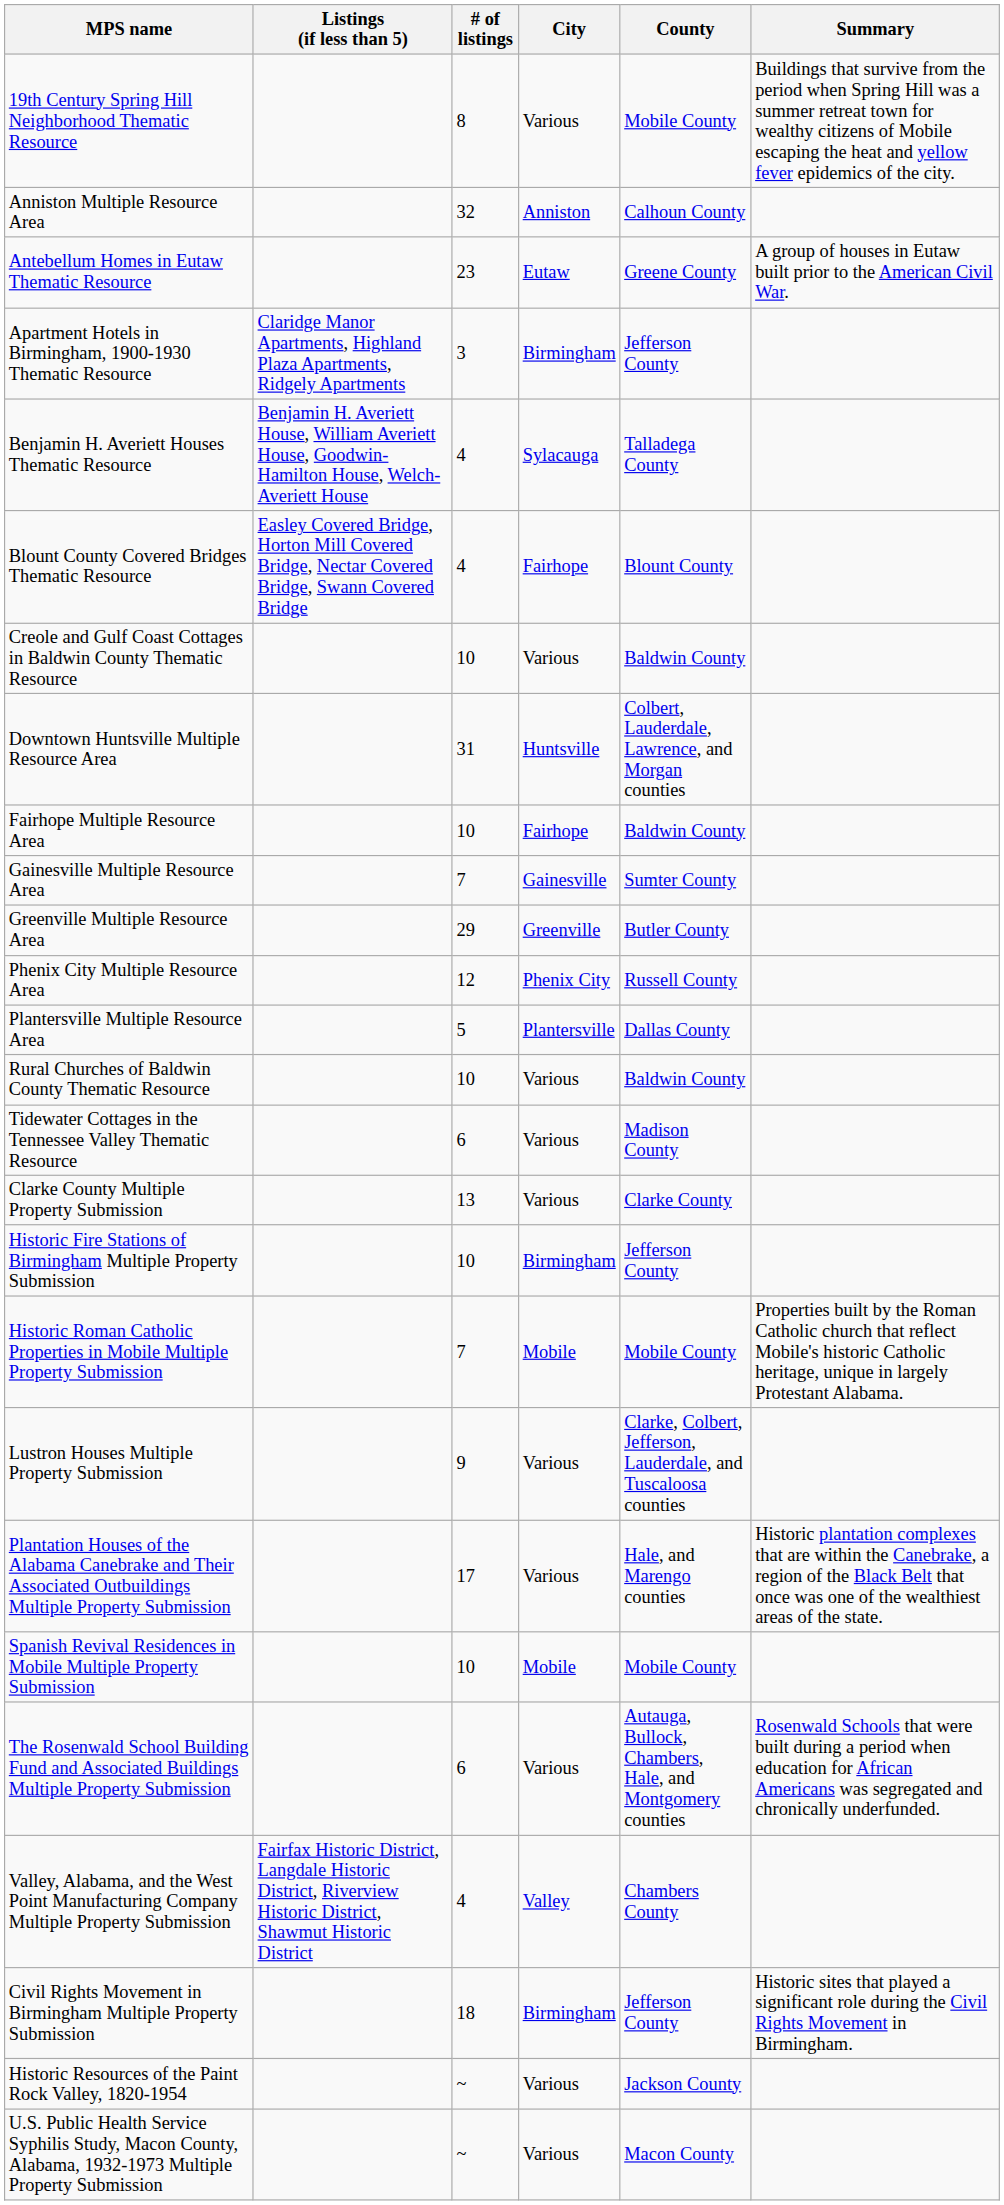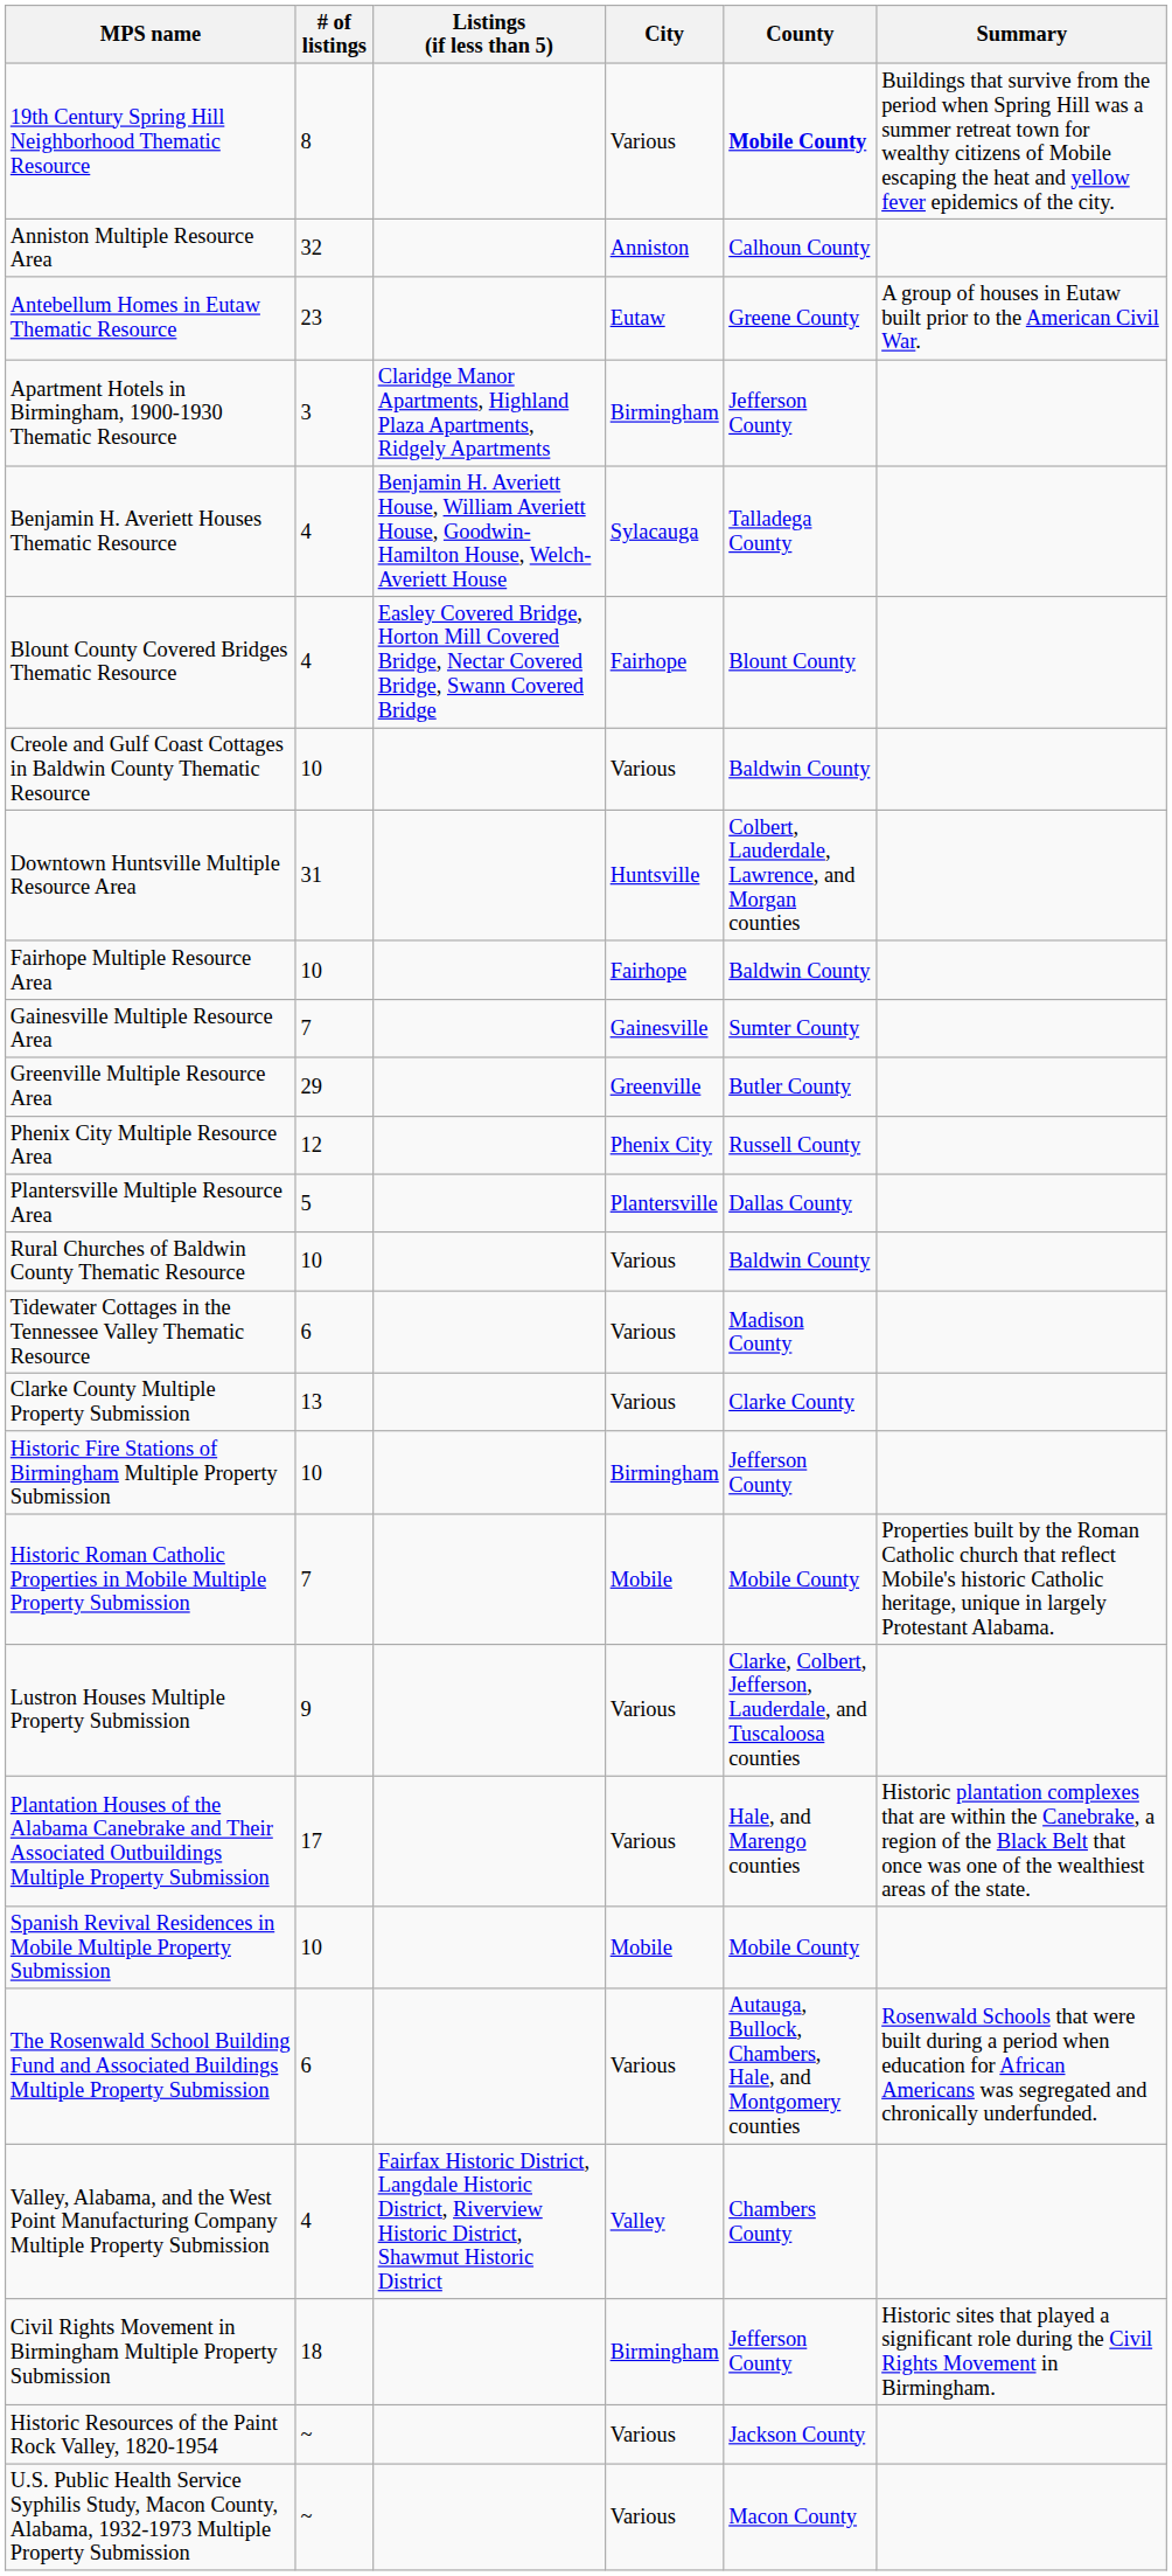 <table class="wikitable sortable" style="width:98%">
 <tr>
 <th width = 25% ><strong>MPS name</strong></th>
+<th><strong># of listings</strong></th>
 <th width = 20% class="unsortable" ><strong>Listings<br>(if less than 5)</strong></th>
-<th><strong># of listings</strong></th>
 <th><strong>City</strong></th>
 <th><strong>County</strong></th>
 <th width = 25% class="unsortable" ><strong>Summary</strong></th>
 </tr>
 <tr>
 <td><a href='#'>19th Century Spring Hill Neighborhood Thematic Resource</a></td>
+<td>8</td>
 <td></td>
-<td>8</td>
 <td>Various</td>
-<td><a href='#'>Mobile County</a></td>
+<td><strong><a href='#'>Mobile County</a></strong></td>
 <td>Buildings that survive from the period when Spring Hill was a summer retreat town for wealthy citizens of Mobile escaping the heat and <a href='#'>yellow fever</a> epidemics of the city.</td>
 </tr>
 <tr>
 <td>Anniston Multiple Resource Area</td>
+<td>32</td>
 <td></td>
-<td>32</td>
 <td><a href='#'>Anniston</a></td>
 <td><a href='#'>Calhoun County</a></td>
 <td></td>
 </tr>
 <tr>
 <td><a href='#'>Antebellum Homes in Eutaw Thematic Resource</a></td>
+<td>23</td>
 <td></td>
-<td>23</td>
 <td><a href='#'>Eutaw</a></td>
 <td><a href='#'>Greene County</a></td>
 <td>A group of houses in Eutaw built prior to the <a href='#'>American Civil War</a>.</td>
 </tr>
 <tr>
 <td>Apartment Hotels in Birmingham, 1900-1930 Thematic Resource</td>
+<td>3</td>
 <td><a href='#'>Claridge Manor Apartments</a>, <a href='#'>Highland Plaza Apartments</a>, <a href='#'>Ridgely Apartments</a></td>
-<td>3</td>
 <td><a href='#'>Birmingham</a></td>
 <td><a href='#'>Jefferson County</a></td>
 <td></td>
 </tr>
 <tr>
 <td>Benjamin H. Averiett Houses Thematic Resource</td>
+<td>4</td>
 <td><a href='#'>Benjamin H. Averiett House</a>, <a href='#'>William Averiett House</a>, <a href='#'>Goodwin-Hamilton House</a>, <a href='#'>Welch-Averiett House</a></td>
-<td>4</td>
 <td><a href='#'>Sylacauga</a></td>
 <td><a href='#'>Talladega County</a></td>
 <td></td>
 </tr>
 <tr>
 <td>Blount County Covered Bridges Thematic Resource</td>
+<td>4</td>
 <td><a href='#'>Easley Covered Bridge</a>, <a href='#'>Horton Mill Covered Bridge</a>, <a href='#'>Nectar Covered Bridge</a>, <a href='#'>Swann Covered Bridge</a></td>
-<td>4</td>
 <td><a href='#'>Fairhope</a></td>
 <td><a href='#'>Blount County</a></td>
 <td></td>
 </tr>
 <tr>
 <td>Creole and Gulf Coast Cottages in Baldwin County Thematic Resource</td>
+<td>10</td>
 <td></td>
-<td>10</td>
 <td>Various</td>
 <td><a href='#'>Baldwin County</a></td>
 <td></td>
 </tr>
 <tr>
 <td>Downtown Huntsville Multiple Resource Area</td>
+<td>31</td>
 <td></td>
-<td>31</td>
 <td><a href='#'>Huntsville</a></td>
 <td><a href='#'>Colbert</a>, <a href='#'>Lauderdale</a>, <a href='#'>Lawrence</a>, and <a href='#'>Morgan</a> counties</td>
 <td></td>
 </tr>
 <tr>
 <td>Fairhope Multiple Resource Area</td>
+<td>10</td>
 <td></td>
-<td>10</td>
 <td><a href='#'>Fairhope</a></td>
 <td><a href='#'>Baldwin County</a></td>
 <td></td>
 </tr>
 <tr>
 <td>Gainesville Multiple Resource Area</td>
+<td>7</td>
 <td></td>
-<td>7</td>
 <td><a href='#'>Gainesville</a></td>
 <td><a href='#'>Sumter County</a></td>
 <td></td>
 </tr>
 <tr>
 <td>Greenville Multiple Resource Area</td>
+<td>29</td>
 <td></td>
-<td>29</td>
 <td><a href='#'>Greenville</a></td>
 <td><a href='#'>Butler County</a></td>
 <td></td>
 </tr>
 <tr>
 <td>Phenix City Multiple Resource Area</td>
+<td>12</td>
 <td></td>
-<td>12</td>
 <td><a href='#'>Phenix City</a></td>
 <td><a href='#'>Russell County</a></td>
 <td></td>
 </tr>
 <tr>
 <td>Plantersville Multiple Resource Area</td>
+<td>5</td>
 <td></td>
-<td>5</td>
 <td><a href='#'>Plantersville</a></td>
 <td><a href='#'>Dallas County</a></td>
 <td></td>
 </tr>
 <tr>
 <td>Rural Churches of Baldwin County Thematic Resource</td>
+<td>10</td>
 <td></td>
-<td>10</td>
 <td>Various</td>
 <td><a href='#'>Baldwin County</a></td>
 <td></td>
 </tr>
 <tr>
 <td>Tidewater Cottages in the Tennessee Valley Thematic Resource</td>
+<td>6</td>
 <td></td>
-<td>6</td>
 <td>Various</td>
 <td><a href='#'>Madison County</a></td>
 <td></td>
 </tr>
 <tr>
 <td>Clarke County Multiple Property Submission</td>
+<td>13</td>
 <td></td>
-<td>13</td>
 <td>Various</td>
 <td><a href='#'>Clarke County</a></td>
 <td></td>
 </tr>
 <tr>
 <td><a href='#'>Historic Fire Stations of Birmingham</a> Multiple Property Submission</td>
+<td>10</td>
 <td></td>
-<td>10</td>
 <td><a href='#'>Birmingham</a></td>
 <td><a href='#'>Jefferson County</a></td>
 <td></td>
 </tr>
 <tr>
 <td><a href='#'>Historic Roman Catholic Properties in Mobile Multiple Property Submission</a></td>
+<td>7</td>
 <td></td>
-<td>7</td>
 <td><a href='#'>Mobile</a></td>
 <td><a href='#'>Mobile County</a></td>
 <td>Properties built by the Roman Catholic church that reflect Mobile's historic Catholic heritage, unique in largely Protestant Alabama.</td>
 </tr>
 <tr>
 <td>Lustron Houses Multiple Property Submission</td>
+<td>9</td>
 <td></td>
-<td>9</td>
 <td>Various</td>
 <td><a href='#'>Clarke</a>, <a href='#'>Colbert</a>, <a href='#'>Jefferson</a>, <a href='#'>Lauderdale</a>, and <a href='#'>Tuscaloosa</a> counties</td>
 <td></td>
 </tr>
 <tr>
 <td><a href='#'>Plantation Houses of the Alabama Canebrake and Their Associated Outbuildings Multiple Property Submission</a></td>
+<td>17</td>
 <td></td>
-<td>17</td>
 <td>Various</td>
 <td><a href='#'>Hale</a>, and <a href='#'>Marengo</a> counties</td>
 <td>Historic <a href='#'>plantation complexes</a> that are within the <a href='#'>Canebrake</a>, a region of the <a href='#'>Black Belt</a> that once was one of the wealthiest areas of the state.</td>
 </tr>
 <tr>
 <td><a href='#'>Spanish Revival Residences in Mobile Multiple Property Submission</a></td>
+<td>10</td>
 <td></td>
-<td>10</td>
 <td><a href='#'>Mobile</a></td>
 <td><a href='#'>Mobile County</a></td>
 <td></td>
 </tr>
 <tr>
 <td><a href='#'>The Rosenwald School Building Fund and Associated Buildings Multiple Property Submission</a></td>
+<td>6</td>
 <td></td>
-<td>6</td>
 <td>Various</td>
 <td><a href='#'>Autauga</a>, <a href='#'>Bullock</a>, <a href='#'>Chambers</a>, <a href='#'>Hale</a>, and <a href='#'>Montgomery</a> counties</td>
 <td><a href='#'>Rosenwald Schools</a> that were built during a period when education for <a href='#'>African Americans</a> was segregated and chronically underfunded.</td>
 </tr>
 <tr>
 <td>Valley, Alabama, and the West Point Manufacturing Company Multiple Property Submission</td>
+<td>4</td>
 <td><a href='#'>Fairfax Historic District</a>, <a href='#'>Langdale Historic District</a>, <a href='#'>Riverview Historic District</a>, <a href='#'>Shawmut Historic District</a></td>
-<td>4</td>
 <td><a href='#'>Valley</a></td>
 <td><a href='#'>Chambers County</a></td>
 <td></td>
 </tr>
 <tr>
 <td>Civil Rights Movement in Birmingham Multiple Property Submission</td>
+<td>18</td>
 <td></td>
-<td>18</td>
 <td><a href='#'>Birmingham</a></td>
 <td><a href='#'>Jefferson County</a></td>
 <td>Historic sites that played a significant role during the <a href='#'>Civil Rights Movement</a> in Birmingham.</td>
 </tr>
 <tr>
 <td>Historic Resources of the Paint Rock Valley, 1820-1954</td>
+<td>~</td>
 <td></td>
-<td>~</td>
 <td>Various</td>
 <td><a href='#'>Jackson County</a></td>
 <td></td>
 </tr>
 <tr>
 <td>U.S. Public Health Service Syphilis Study, Macon County, Alabama, 1932-1973 Multiple Property Submission</td>
+<td>~</td>
 <td></td>
-<td>~</td>
 <td>Various</td>
 <td><a href='#'>Macon County</a></td>
 <td></td>
 </tr>
 </table>
